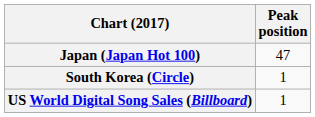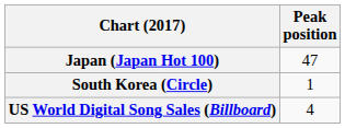 <table class="wikitable sortable plainrowheaders"  style="text-align:center">
 <tr>
 <th>Chart (2017)</th>
 <th>Peak<br>position</th>
 </tr>
 <tr>
 <th scope="row">Japan (<a href='#'>Japan Hot 100</a>)</th>
 <td>47</td>
 </tr>
 <tr>
 <th scope="row">South Korea (<a href='#'>Circle</a>)</th>
 <td>1</td>
 </tr>
 <tr>
 <th scope="row">US <a href='#'>World Digital Song Sales</a> (<em><a href='#'>Billboard</a></em>)</th>
-<td>1</td>
+<td>4</td>
 </tr>
 </table>
